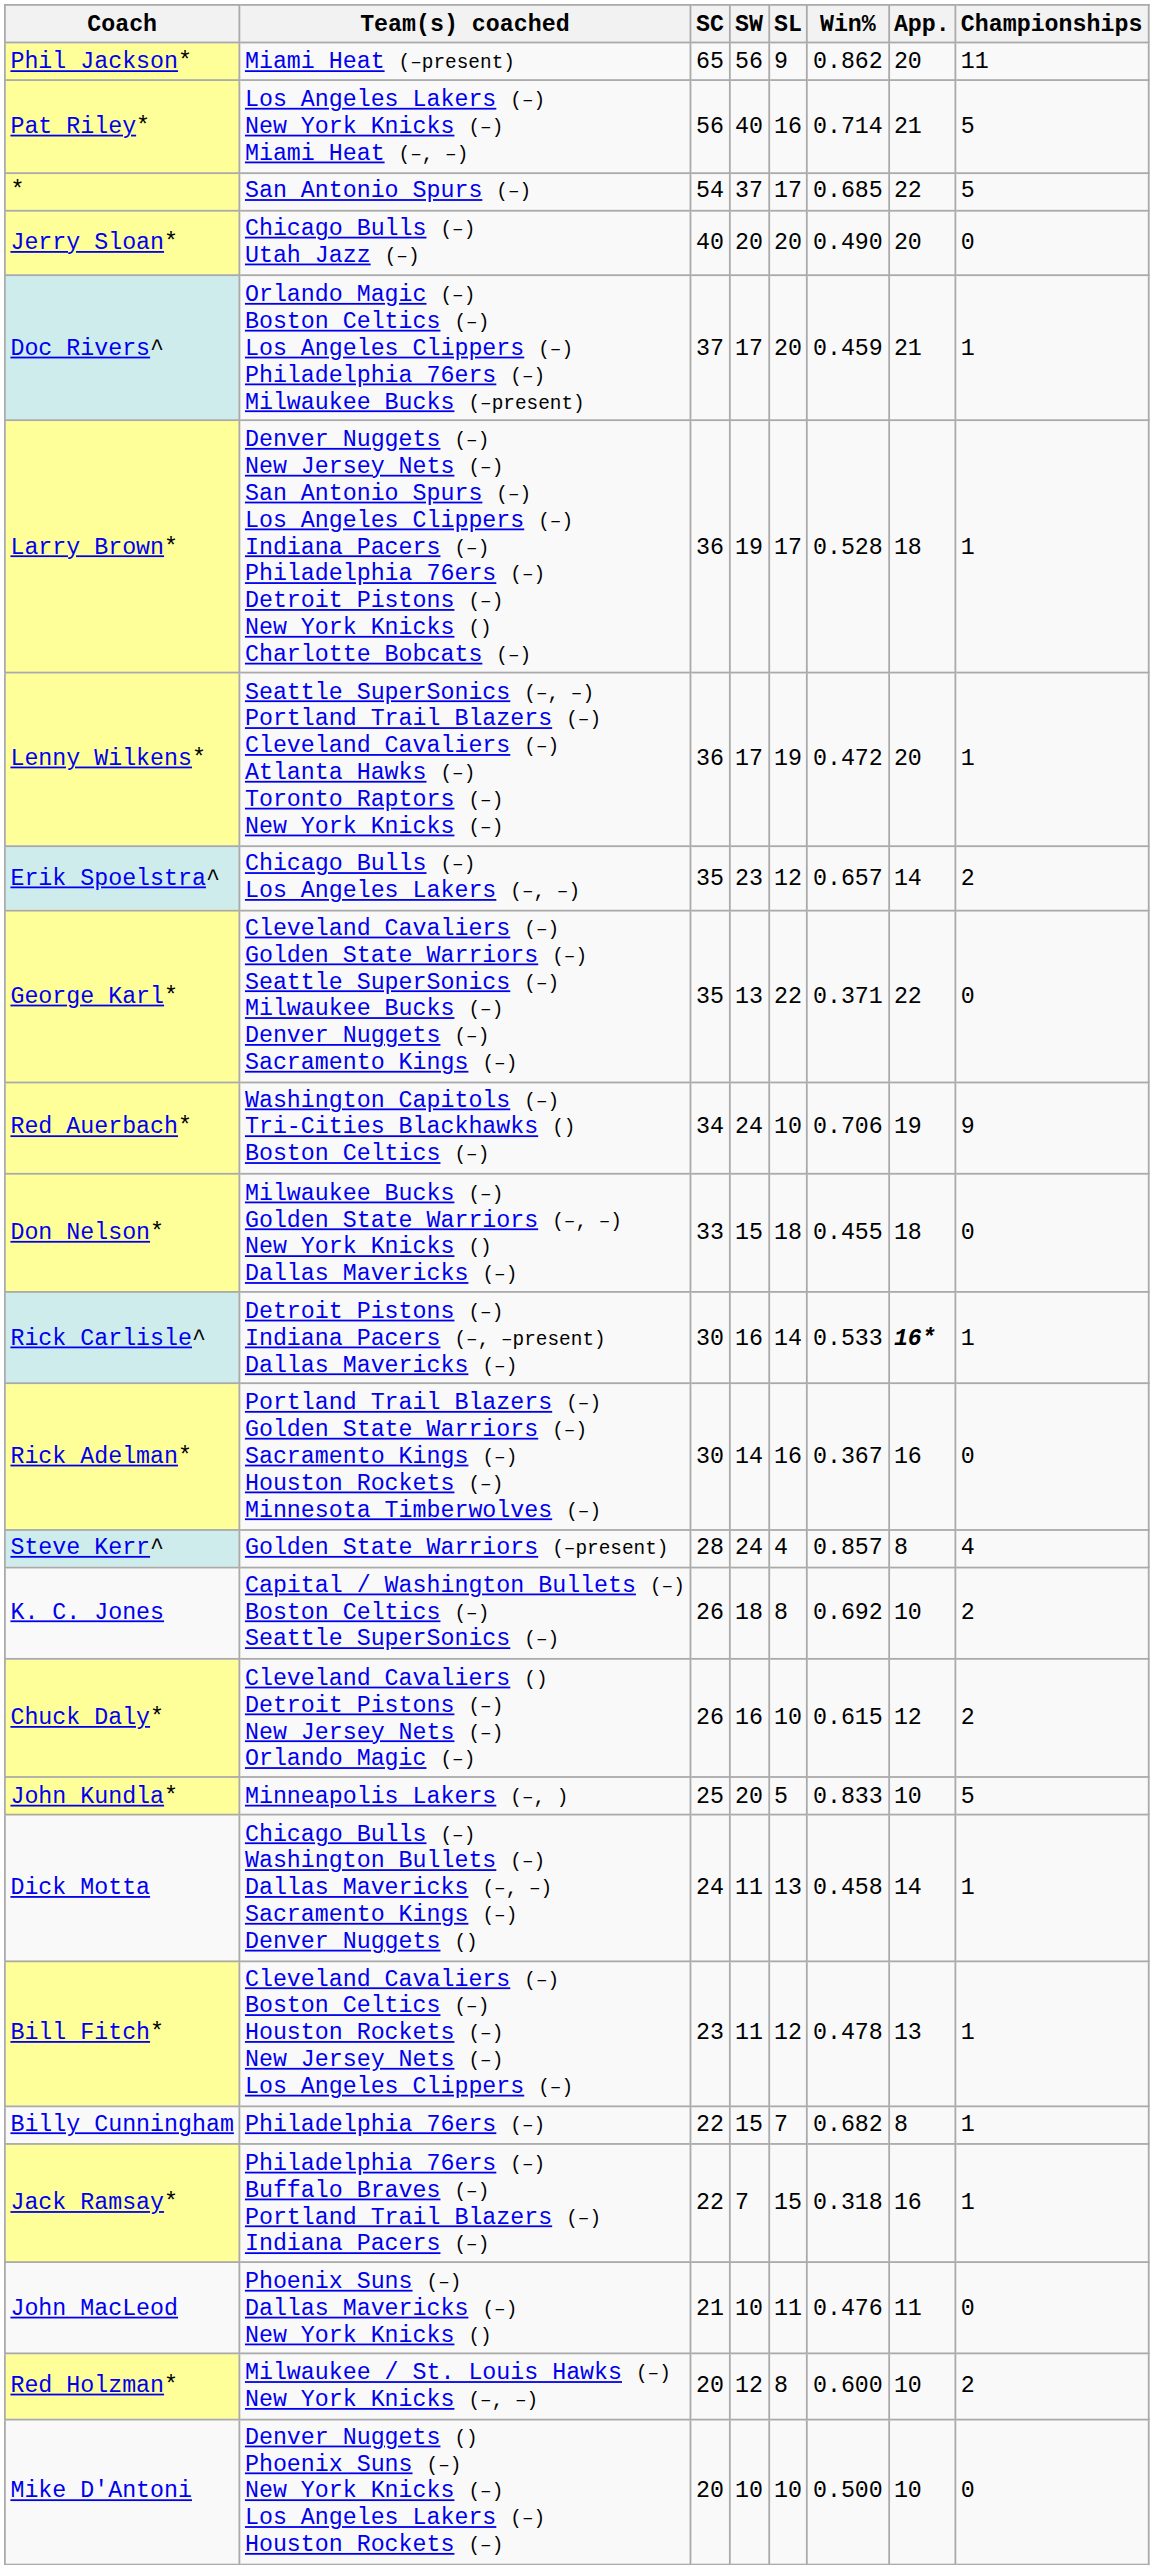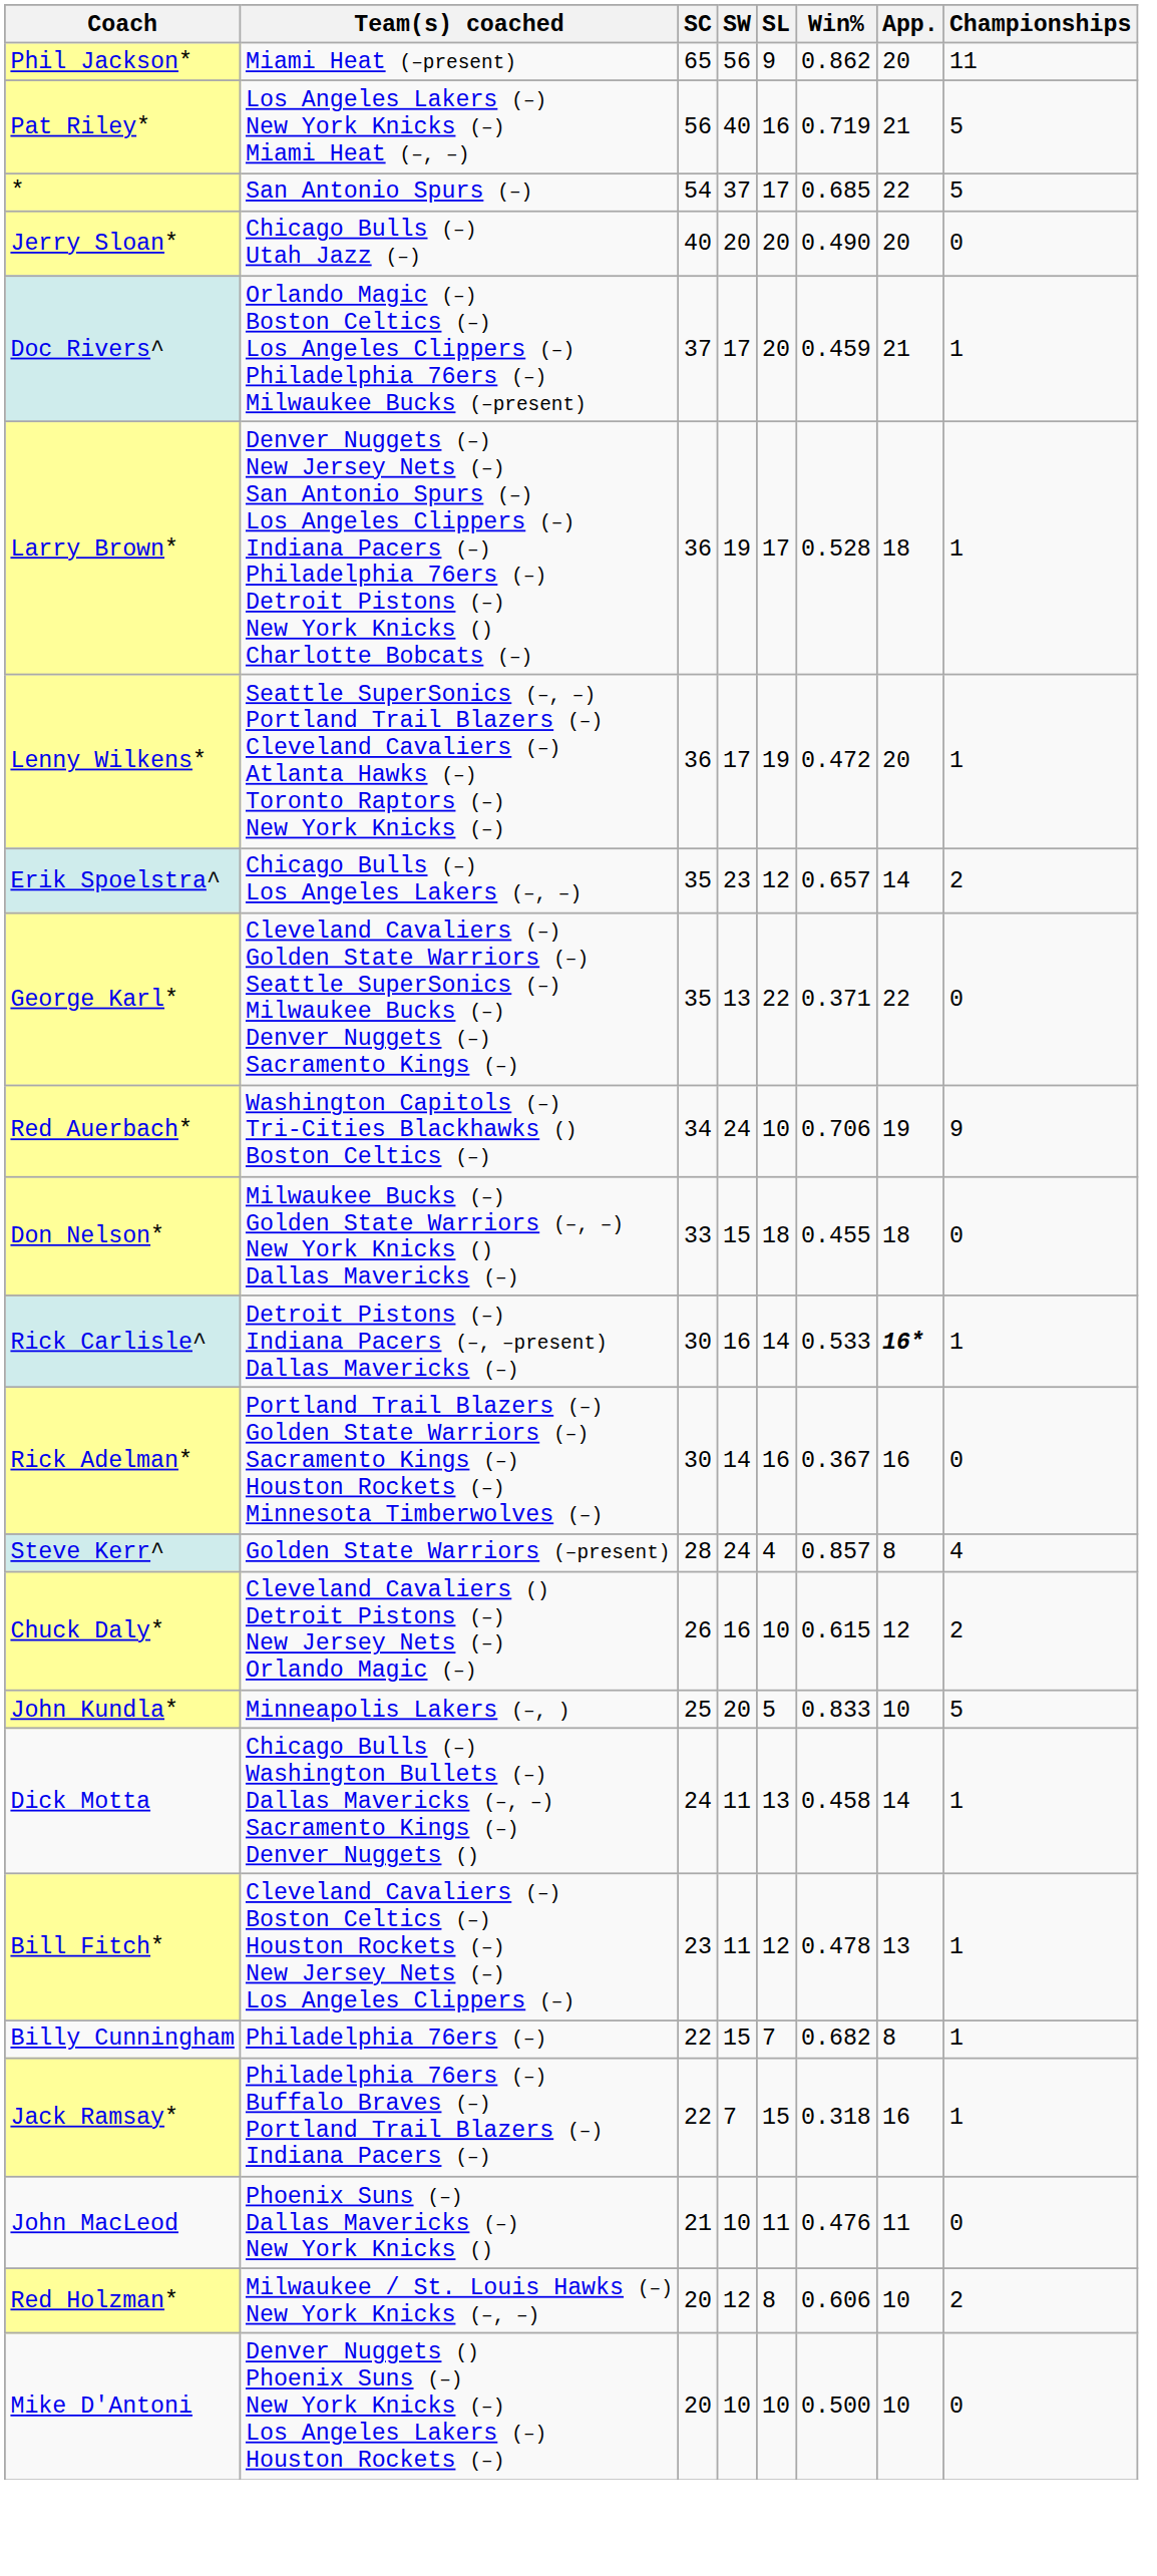 <table class="wikitable sortable">
 <tr>
 <th>Coach</th>
 <th>Team(s) coached</th>
 <th>SC</th>
 <th>SW</th>
 <th>SL</th>
 <th>Win%</th>
 <th>App.</th>
 <th>Championships</th>
 </tr>
 <tr>
 <td bgcolor="#FFFF99"><a href='#'>Phil Jackson</a>*</td>
 <td> <a href='#'>Miami Heat</a> <small>(–present)</small></td>
 <td>65</td>
 <td>56</td>
 <td>9</td>
 <td>0.862</td>
 <td>20</td>
 <td>11</td>
 </tr>
 <tr>
 <td bgcolor="#FFFF99"><a href='#'>Pat Riley</a>*</td>
 <td> <a href='#'>Los Angeles Lakers</a> <small>(–)</small><br> <a href='#'>New York Knicks</a> <small>(–)</small><br> <a href='#'>Miami Heat</a> <small>(–, –)</small></td>
 <td>56</td>
 <td>40</td>
 <td>16</td>
-<td>0.714</td>
+<td>0.719</td>
 <td>21</td>
 <td>5</td>
 </tr>
 <tr>
 <td bgcolor="#FFFF99">*</td>
 <td> <a href='#'>San Antonio Spurs</a> <small>(–)</small></td>
 <td>54</td>
 <td>37</td>
 <td>17</td>
 <td>0.685</td>
 <td>22</td>
 <td>5</td>
 </tr>
 <tr>
 <td bgcolor="#FFFF99"><a href='#'>Jerry Sloan</a>*</td>
 <td> <a href='#'>Chicago Bulls</a> <small>(–)</small><br> <a href='#'>Utah Jazz</a> <small>(–)</small></td>
 <td>40</td>
 <td>20</td>
 <td>20</td>
 <td>0.490</td>
 <td>20</td>
 <td>0</td>
 </tr>
 <tr>
 <td bgcolor="#CFECEC"><a href='#'>Doc Rivers</a>^</td>
 <td> <a href='#'>Orlando Magic</a> <small>(–)</small><br> <a href='#'>Boston Celtics</a> <small>(–)</small><br> <a href='#'>Los Angeles Clippers</a> <small>(–)</small><br> <a href='#'>Philadelphia 76ers</a> <small>(–)</small><br> <a href='#'>Milwaukee Bucks</a> <small>(–present)</small></td>
 <td>37</td>
 <td>17</td>
 <td>20</td>
 <td>0.459</td>
 <td>21</td>
 <td>1</td>
 </tr>
 <tr>
 <td bgcolor="#FFFF99"><a href='#'>Larry Brown</a>*</td>
 <td> <a href='#'>Denver Nuggets</a> <small>(–)</small><br> <a href='#'>New Jersey Nets</a> <small>(–)</small><br> <a href='#'>San Antonio Spurs</a> <small>(–)</small><br> <a href='#'>Los Angeles Clippers</a> <small>(–)</small><br> <a href='#'>Indiana Pacers</a> <small>(–)</small><br> <a href='#'>Philadelphia 76ers</a> <small>(–)</small><br> <a href='#'>Detroit Pistons</a> <small>(–)</small><br> <a href='#'>New York Knicks</a> <small>()</small><br> <a href='#'>Charlotte Bobcats</a> <small>(–)</small></td>
 <td>36</td>
 <td>19</td>
 <td>17</td>
 <td>0.528</td>
 <td>18</td>
 <td>1</td>
 </tr>
 <tr>
 <td bgcolor="#FFFF99"><a href='#'>Lenny Wilkens</a>*</td>
 <td> <a href='#'>Seattle SuperSonics</a> <small>(–, –)</small><br> <a href='#'>Portland Trail Blazers</a> <small>(–)</small><br> <a href='#'>Cleveland Cavaliers</a> <small>(–)</small><br> <a href='#'>Atlanta Hawks</a> <small>(–)</small><br> <a href='#'>Toronto Raptors</a> <small>(–)</small><br> <a href='#'>New York Knicks</a> <small>(–)</small></td>
 <td>36</td>
 <td>17</td>
 <td>19</td>
 <td>0.472</td>
 <td>20</td>
 <td>1</td>
 </tr>
 <tr>
 <td bgcolor="#CFECEC"><a href='#'>Erik Spoelstra</a>^</td>
 <td> <a href='#'>Chicago Bulls</a> <small>(–)</small><br> <a href='#'>Los Angeles Lakers</a> <small>(–, –)</small></td>
 <td>35</td>
 <td>23</td>
 <td>12</td>
 <td>0.657</td>
 <td>14</td>
 <td>2</td>
 </tr>
 <tr>
 <td bgcolor="#FFFF99"><a href='#'>George Karl</a>*</td>
 <td> <a href='#'>Cleveland Cavaliers</a> <small>(–)</small><br> <a href='#'>Golden State Warriors</a> <small>(–)</small><br> <a href='#'>Seattle SuperSonics</a> <small>(–)</small><br> <a href='#'>Milwaukee Bucks</a> <small>(–)</small><br> <a href='#'>Denver Nuggets</a> <small>(–)</small><br> <a href='#'>Sacramento Kings</a> <small>(–)</small></td>
 <td>35</td>
 <td>13</td>
 <td>22</td>
 <td>0.371</td>
 <td>22</td>
 <td>0</td>
 </tr>
 <tr>
 <td bgcolor="#FFFF99"><a href='#'>Red Auerbach</a>*</td>
 <td> <a href='#'>Washington Capitols</a> <small>(–)</small><br> <a href='#'>Tri-Cities Blackhawks</a> <small>()</small><br> <a href='#'>Boston Celtics</a> <small>(–)</small></td>
 <td>34</td>
 <td>24</td>
 <td>10</td>
 <td>0.706</td>
 <td>19</td>
 <td>9</td>
 </tr>
 <tr>
 <td bgcolor="#FFFF99"><a href='#'>Don Nelson</a>*</td>
 <td> <a href='#'>Milwaukee Bucks</a> <small>(–)</small><br> <a href='#'>Golden State Warriors</a> <small>(–, –)</small><br> <a href='#'>New York Knicks</a> <small>()</small><br> <a href='#'>Dallas Mavericks</a> <small>(–)</small></td>
 <td>33</td>
 <td>15</td>
 <td>18</td>
 <td>0.455</td>
 <td>18</td>
 <td>0</td>
 </tr>
 <tr>
 <td bgcolor="#CFECEC"><a href='#'>Rick Carlisle</a>^</td>
 <td> <a href='#'>Detroit Pistons</a> <small>(–)</small><br> <a href='#'>Indiana Pacers</a> <small>(–, –present)</small><br> <a href='#'>Dallas Mavericks</a> <small>(–)</small></td>
 <td>30</td>
 <td>16</td>
 <td>14</td>
 <td>0.533</td>
 <td><strong><em>16*</em></strong></td>
 <td>1</td>
 </tr>
 <tr>
 <td bgcolor="#FFFF99"><a href='#'>Rick Adelman</a>*</td>
 <td> <a href='#'>Portland Trail Blazers</a> <small>(–)</small><br> <a href='#'>Golden State Warriors</a> <small>(–)</small><br> <a href='#'>Sacramento Kings</a> <small>(–)</small><br> <a href='#'>Houston Rockets</a> <small>(–)</small><br> <a href='#'>Minnesota Timberwolves</a> <small>(–)</small></td>
 <td>30</td>
 <td>14</td>
 <td>16</td>
 <td>0.367</td>
 <td>16</td>
 <td>0</td>
 </tr>
 <tr>
 <td bgcolor="#CFECEC"><a href='#'>Steve Kerr</a>^</td>
 <td> <a href='#'>Golden State Warriors</a> <small>(–present)</small></td>
 <td>28</td>
 <td>24</td>
 <td>4</td>
 <td>0.857</td>
 <td>8</td>
 <td>4</td>
 </tr>
 <tr>
-<td><a href='#'>K. C. Jones</a></td>
-<td> <a href='#'>Capital / Washington Bullets</a> <small>(–)</small><br> <a href='#'>Boston Celtics</a> <small>(–)</small><br> <a href='#'>Seattle SuperSonics</a> <small>(–)</small></td>
-<td>26</td>
-<td>18</td>
-<td>8</td>
-<td>0.692</td>
-<td>10</td>
-<td>2</td>
-</tr>
-<tr>
 <td bgcolor="#FFFF99"><a href='#'>Chuck Daly</a>*</td>
 <td> <a href='#'>Cleveland Cavaliers</a> <small>()</small><br> <a href='#'>Detroit Pistons</a> <small>(–)</small><br> <a href='#'>New Jersey Nets</a> <small>(–)</small><br> <a href='#'>Orlando Magic</a> <small>(–)</small></td>
 <td>26</td>
 <td>16</td>
 <td>10</td>
 <td>0.615</td>
 <td>12</td>
 <td>2</td>
 </tr>
 <tr>
 <td bgcolor="#FFFF99"><a href='#'>John Kundla</a>*</td>
 <td> <a href='#'>Minneapolis Lakers</a> <small>(–, )</small></td>
 <td>25</td>
 <td>20</td>
 <td>5</td>
 <td>0.833</td>
 <td>10</td>
 <td>5</td>
 </tr>
 <tr>
 <td><a href='#'>Dick Motta</a></td>
 <td> <a href='#'>Chicago Bulls</a> <small>(–)</small><br> <a href='#'>Washington Bullets</a> <small>(–)</small><br> <a href='#'>Dallas Mavericks</a> <small>(–, –)</small><br> <a href='#'>Sacramento Kings</a> <small>(–)</small><br> <a href='#'>Denver Nuggets</a> <small>()</small></td>
 <td>24</td>
 <td>11</td>
 <td>13</td>
 <td>0.458</td>
 <td>14</td>
 <td>1</td>
 </tr>
 <tr>
 <td bgcolor="#FFFF99"><a href='#'>Bill Fitch</a>*</td>
 <td> <a href='#'>Cleveland Cavaliers</a> <small>(–)</small><br> <a href='#'>Boston Celtics</a> <small>(–)</small><br> <a href='#'>Houston Rockets</a> <small>(–)</small><br> <a href='#'>New Jersey Nets</a> <small>(–)</small><br> <a href='#'>Los Angeles Clippers</a> <small>(–)</small></td>
 <td>23</td>
 <td>11</td>
 <td>12</td>
 <td>0.478</td>
 <td>13</td>
 <td>1</td>
 </tr>
 <tr>
 <td><a href='#'>Billy Cunningham</a></td>
 <td> <a href='#'>Philadelphia 76ers</a> <small>(–)</small></td>
 <td>22</td>
 <td>15</td>
 <td>7</td>
 <td>0.682</td>
 <td>8</td>
 <td>1</td>
 </tr>
 <tr>
 <td bgcolor="#FFFF99"><a href='#'>Jack Ramsay</a>*</td>
 <td> <a href='#'>Philadelphia 76ers</a> <small>(–)</small><br> <a href='#'>Buffalo Braves</a> <small>(–)</small><br> <a href='#'>Portland Trail Blazers</a> <small>(–)</small><br> <a href='#'>Indiana Pacers</a> <small>(–)</small></td>
 <td>22</td>
 <td>7</td>
 <td>15</td>
 <td>0.318</td>
 <td>16</td>
 <td>1</td>
 </tr>
 <tr>
 <td><a href='#'>John MacLeod</a></td>
 <td> <a href='#'>Phoenix Suns</a> <small>(–)</small><br> <a href='#'>Dallas Mavericks</a> <small>(–)</small><br> <a href='#'>New York Knicks</a> <small>()</small></td>
 <td>21</td>
 <td>10</td>
 <td>11</td>
 <td>0.476</td>
 <td>11</td>
 <td>0</td>
 </tr>
 <tr>
 <td bgcolor="#FFFF99"><a href='#'>Red Holzman</a>*</td>
 <td> <a href='#'>Milwaukee / St. Louis Hawks</a> <small>(–)</small><br> <a href='#'>New York Knicks</a> <small>(–, –)</small></td>
 <td>20</td>
 <td>12</td>
 <td>8</td>
-<td>0.600</td>
+<td>0.606</td>
 <td>10</td>
 <td>2</td>
 </tr>
 <tr>
 <td><a href='#'>Mike D'Antoni</a></td>
 <td> <a href='#'>Denver Nuggets</a> <small>()</small><br> <a href='#'>Phoenix Suns</a> <small>(–)</small><br> <a href='#'>New York Knicks</a> <small>(–)</small><br> <a href='#'>Los Angeles Lakers</a> <small>(–)</small><br> <a href='#'>Houston Rockets</a> <small>(–)</small></td>
 <td>20</td>
 <td>10</td>
 <td>10</td>
 <td>0.500</td>
 <td>10</td>
 <td>0</td>
 </tr>
 </table>
